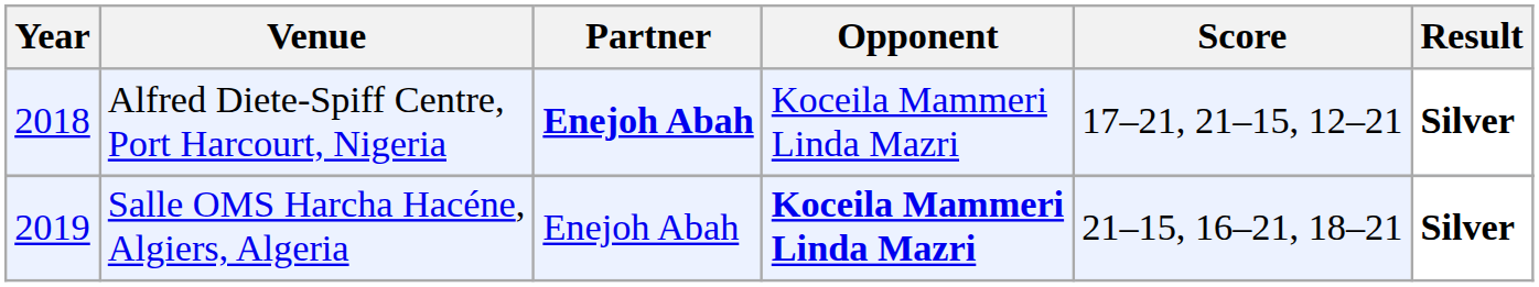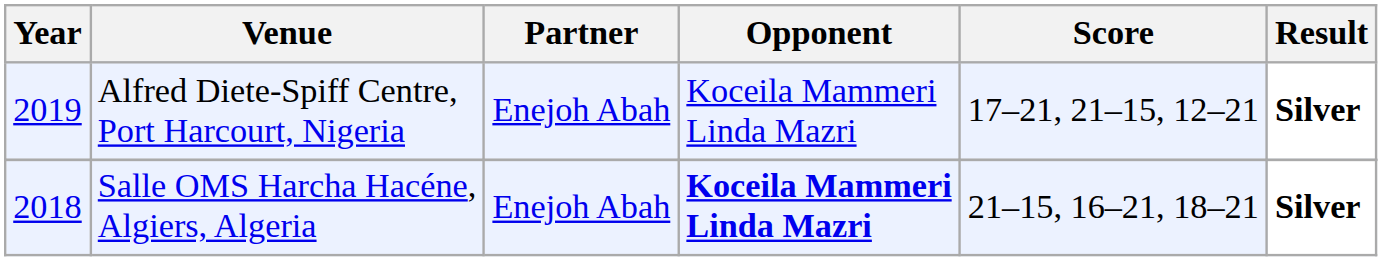 <table class="sortable wikitable" style="font-size: 90%;">
 <tr>
 <th>Year</th>
 <th>Venue</th>
 <th>Partner</th>
 <th>Opponent</th>
 <th>Score</th>
 <th>Result</th>
 </tr>
 <tr style="background:#ECF2FF">
-<td align="center"><a href='#'>2018</a></td>
+<td align="center"><a href='#'>2019</a></td>
 <td align="left">Alfred Diete-Spiff Centre,<br><a href='#'>Port Harcourt, Nigeria</a></td>
-<td align="left"><strong> <a href='#'>Enejoh Abah</a></strong></td>
+<td align="left"> <a href='#'>Enejoh Abah</a></td>
 <td align="left"> <a href='#'>Koceila Mammeri</a> <br>  <a href='#'>Linda Mazri</a></td>
 <td align="left">17–21, 21–15, 12–21</td>
 <td style="text-align:left; background:white"> <strong>Silver</strong></td>
 </tr>
 <tr>
 </tr>
 <tr style="background:#ECF2FF">
-<td align="center"><a href='#'>2019</a></td>
+<td align="center"><a href='#'>2018</a></td>
 <td align="left"><a href='#'>Salle OMS Harcha Hacéne</a>,<br><a href='#'>Algiers, Algeria</a></td>
 <td align="left"> <a href='#'>Enejoh Abah</a></td>
 <td align="left"><strong> <a href='#'>Koceila Mammeri</a> <br>  <a href='#'>Linda Mazri</a></strong></td>
 <td align="left">21–15, 16–21, 18–21</td>
 <td style="text-align:left; background:white"> <strong>Silver</strong></td>
 </tr>
 </table>
